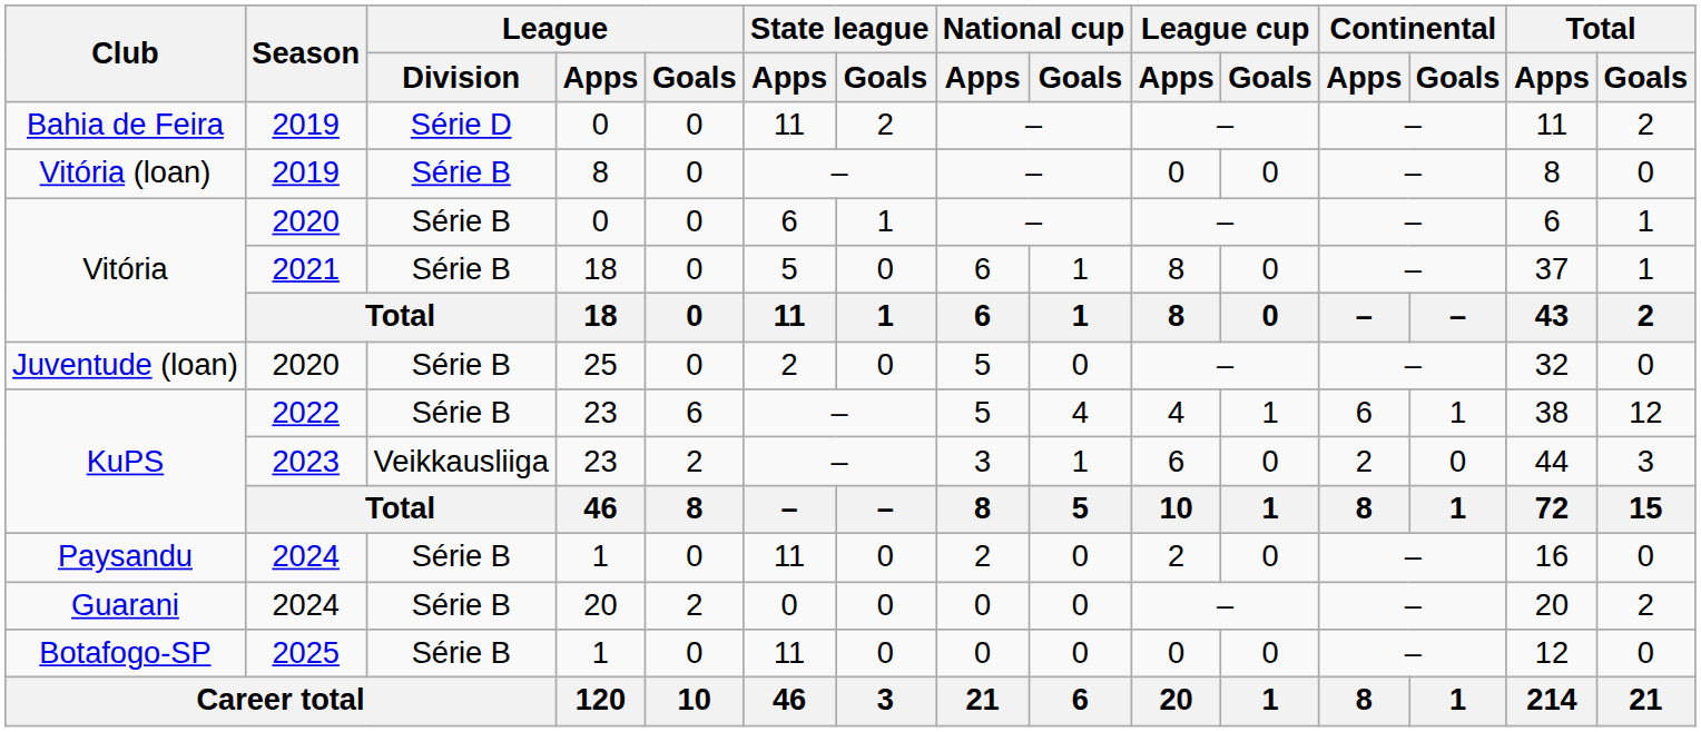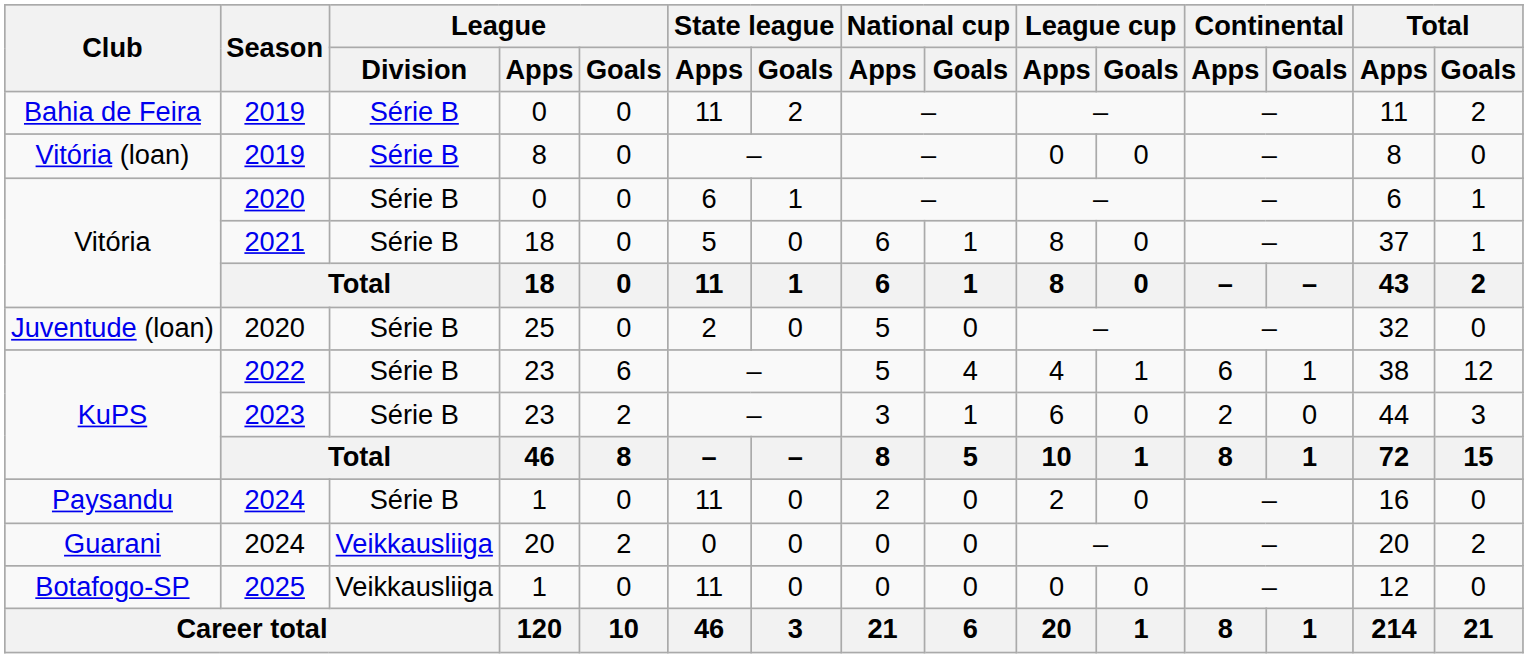 <table class="wikitable" style="text-align:center">
 <tr>
 <th rowspan="2">Club</th>
 <th rowspan="2">Season</th>
 <th colspan="3">League</th>
 <th colspan="2">State league</th>
 <th colspan="2">National cup</th>
 <th colspan="2">League cup</th>
 <th colspan="2">Continental</th>
 <th colspan="2">Total</th>
 </tr>
 <tr>
 <th>Division</th>
 <th>Apps</th>
 <th>Goals</th>
 <th>Apps</th>
 <th>Goals</th>
 <th>Apps</th>
 <th>Goals</th>
 <th>Apps</th>
 <th>Goals</th>
 <th>Apps</th>
 <th>Goals</th>
 <th>Apps</th>
 <th>Goals</th>
 </tr>
 <tr>
 <td><a href='#'>Bahia de Feira</a></td>
 <td><a href='#'>2019</a></td>
-<td><a href='#'>Série D</a></td>
+<td><a href='#'>Série B</a></td>
 <td>0</td>
 <td>0</td>
 <td>11</td>
 <td>2</td>
 <td colspan="2">–</td>
 <td colspan="2">–</td>
 <td colspan="2">–</td>
 <td>11</td>
 <td>2</td>
 </tr>
 <tr>
 <td><a href='#'>Vitória</a> (loan)</td>
 <td><a href='#'>2019</a></td>
 <td><a href='#'>Série B</a></td>
 <td>8</td>
 <td>0</td>
 <td colspan="2">–</td>
 <td colspan="2">–</td>
 <td>0</td>
 <td>0</td>
 <td colspan="2">–</td>
 <td>8</td>
 <td>0</td>
 </tr>
 <tr>
 <td rowspan="3">Vitória</td>
 <td><a href='#'>2020</a></td>
 <td>Série B</td>
 <td>0</td>
 <td>0</td>
 <td>6</td>
 <td>1</td>
 <td colspan="2">–</td>
 <td colspan="2">–</td>
 <td colspan="2">–</td>
 <td>6</td>
 <td>1</td>
 </tr>
 <tr>
 <td><a href='#'>2021</a></td>
 <td>Série B</td>
 <td>18</td>
 <td>0</td>
 <td>5</td>
 <td>0</td>
 <td>6</td>
 <td>1</td>
 <td>8</td>
 <td>0</td>
 <td colspan="2">–</td>
 <td>37</td>
 <td>1</td>
 </tr>
 <tr>
 <th colspan="2">Total</th>
 <th>18</th>
 <th>0</th>
 <th>11</th>
 <th>1</th>
 <th>6</th>
 <th>1</th>
 <th>8</th>
 <th>0</th>
 <th>–</th>
 <th>–</th>
 <th>43</th>
 <th>2</th>
 </tr>
 <tr>
 <td><a href='#'>Juventude</a> (loan)</td>
 <td>2020</td>
 <td>Série B</td>
 <td>25</td>
 <td>0</td>
 <td>2</td>
 <td>0</td>
 <td>5</td>
 <td>0</td>
 <td colspan="2">–</td>
 <td colspan="2">–</td>
 <td>32</td>
 <td>0</td>
 </tr>
 <tr>
 <td rowspan="3"><a href='#'>KuPS</a></td>
 <td><a href='#'>2022</a></td>
 <td>Série B</td>
 <td>23</td>
 <td>6</td>
 <td colspan="2">–</td>
 <td>5</td>
 <td>4</td>
 <td>4</td>
 <td>1</td>
 <td>6</td>
 <td>1</td>
 <td>38</td>
 <td>12</td>
 </tr>
 <tr>
 <td><a href='#'>2023</a></td>
-<td>Veikkausliiga</td>
+<td>Série B</td>
 <td>23</td>
 <td>2</td>
 <td colspan="2">–</td>
 <td>3</td>
 <td>1</td>
 <td>6</td>
 <td>0</td>
 <td>2</td>
 <td>0</td>
 <td>44</td>
 <td>3</td>
 </tr>
 <tr>
 <th colspan="2">Total</th>
 <th>46</th>
 <th>8</th>
 <th>–</th>
 <th>–</th>
 <th>8</th>
 <th>5</th>
 <th>10</th>
 <th>1</th>
 <th>8</th>
 <th>1</th>
 <th>72</th>
 <th>15</th>
 </tr>
 <tr>
 <td><a href='#'>Paysandu</a></td>
 <td><a href='#'>2024</a></td>
 <td>Série B</td>
 <td>1</td>
 <td>0</td>
 <td>11</td>
 <td>0</td>
 <td>2</td>
 <td>0</td>
 <td>2</td>
 <td>0</td>
 <td colspan="2">–</td>
 <td>16</td>
 <td>0</td>
 </tr>
 <tr>
 <td><a href='#'>Guarani</a></td>
 <td>2024</td>
-<td>Série B</td>
+<td><a href='#'>Veikkausliiga</a></td>
 <td>20</td>
 <td>2</td>
 <td>0</td>
 <td>0</td>
 <td>0</td>
 <td>0</td>
 <td colspan="2">–</td>
 <td colspan="2">–</td>
 <td>20</td>
 <td>2</td>
 </tr>
 <tr>
 <td><a href='#'>Botafogo-SP</a></td>
 <td><a href='#'>2025</a></td>
-<td>Série B</td>
+<td>Veikkausliiga</td>
 <td>1</td>
 <td>0</td>
 <td>11</td>
 <td>0</td>
 <td>0</td>
 <td>0</td>
 <td>0</td>
 <td>0</td>
 <td colspan=2>–</td>
 <td>12</td>
 <td>0</td>
 </tr>
 <tr>
 <th colspan="3">Career total</th>
 <th>120</th>
 <th>10</th>
 <th>46</th>
 <th>3</th>
 <th>21</th>
 <th>6</th>
 <th>20</th>
 <th>1</th>
 <th>8</th>
 <th>1</th>
 <th>214</th>
 <th>21</th>
 </tr>
 </table>
